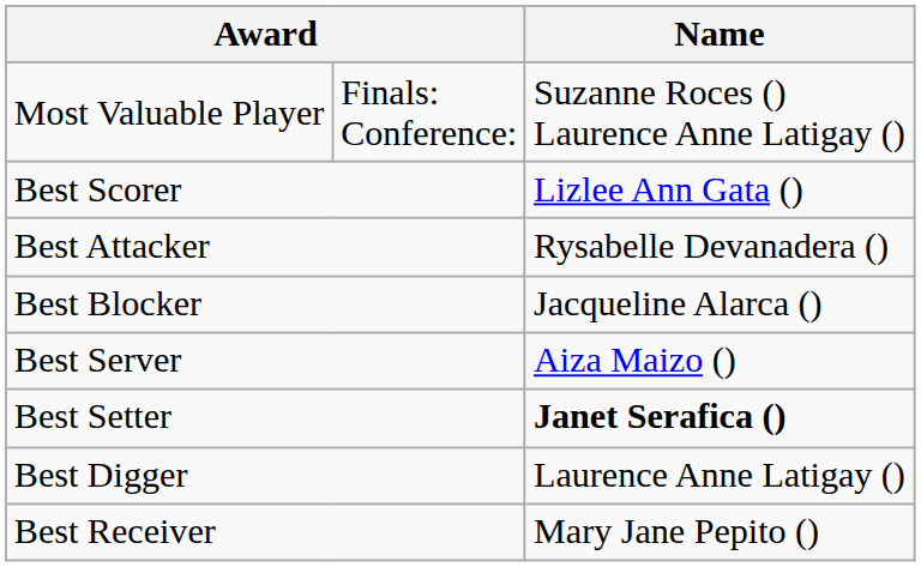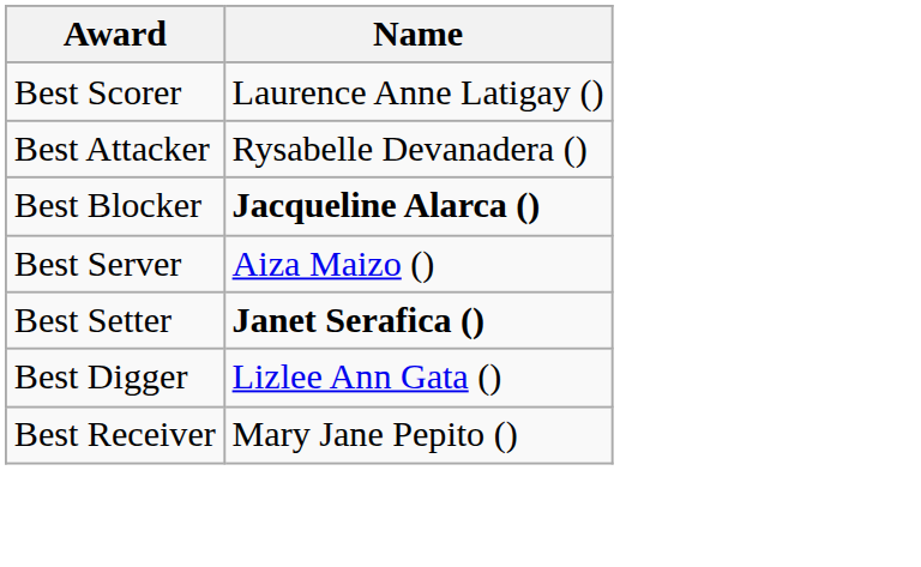 <table class="wikitable">
 <tr>
 <th colspan="2">Award</th>
 <th>Name</th>
 </tr>
 <tr>
-<td>Most Valuable Player</td>
-<td>Finals:<br>Conference:</td>
-<td> Suzanne Roces ()<br> Laurence Anne Latigay ()</td>
-</tr>
-<tr>
 <td colspan="2">Best Scorer</td>
-<td> <a href='#'>Lizlee Ann Gata</a> ()</td>
+<td> Laurence Anne Latigay ()</td>
 </tr>
 <tr>
 <td colspan="2">Best Attacker</td>
 <td> Rysabelle Devanadera ()</td>
 </tr>
 <tr>
 <td colspan="2">Best Blocker</td>
-<td> Jacqueline Alarca ()</td>
+<td><strong> Jacqueline Alarca ()</strong></td>
 </tr>
 <tr>
 <td colspan="2">Best Server</td>
 <td> <a href='#'>Aiza Maizo</a> ()</td>
 </tr>
 <tr>
 <td colspan="2">Best Setter</td>
 <td><strong> Janet Serafica ()</strong></td>
 </tr>
 <tr>
 <td colspan="2">Best Digger</td>
-<td> Laurence Anne Latigay ()</td>
+<td> <a href='#'>Lizlee Ann Gata</a> ()</td>
 </tr>
 <tr>
 <td colspan="2">Best Receiver</td>
 <td> Mary Jane Pepito ()</td>
 </tr>
 </table>
